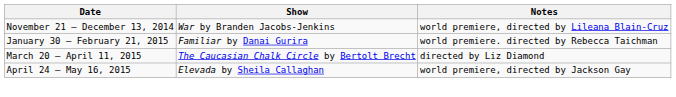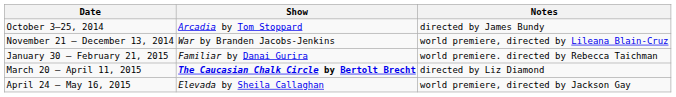 <table class="wikitable">
 <tr>
 <th>Date</th>
 <th>Show</th>
 <th>Notes</th>
+</tr>
+<tr>
+<td>October 3–25, 2014</td>
+<td><em><a href='#'>Arcadia</a></em> by <a href='#'>Tom Stoppard</a></td>
+<td>directed by James Bundy</td>
 </tr>
 <tr>
 <td>November 21 – December 13, 2014</td>
 <td><em>War</em> by Branden Jacobs-Jenkins</td>
 <td>world premiere, directed by <a href='#'>Lileana Blain-Cruz</a></td>
 </tr>
 <tr>
 <td>January 30 – February 21, 2015</td>
 <td><em>Familiar</em> by <a href='#'>Danai Gurira</a></td>
 <td>world premiere. directed by Rebecca Taichman</td>
 </tr>
 <tr>
 <td>March 20 – April 11, 2015</td>
-<td><em><a href='#'>The Caucasian Chalk Circle</a></em> by <a href='#'>Bertolt Brecht</a></td>
+<td><strong><em><a href='#'>The Caucasian Chalk Circle</a></em> by <a href='#'>Bertolt Brecht</a></strong></td>
 <td>directed by Liz Diamond</td>
 </tr>
 <tr>
 <td>April 24 – May 16, 2015</td>
 <td><em>Elevada</em> by <a href='#'>Sheila Callaghan</a></td>
 <td>world premiere, directed by Jackson Gay</td>
 </tr>
 </table>
